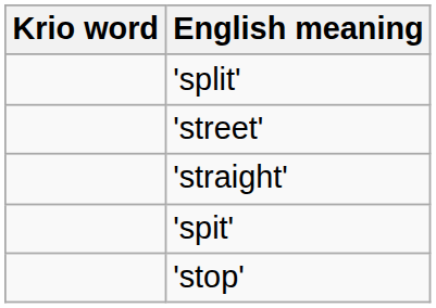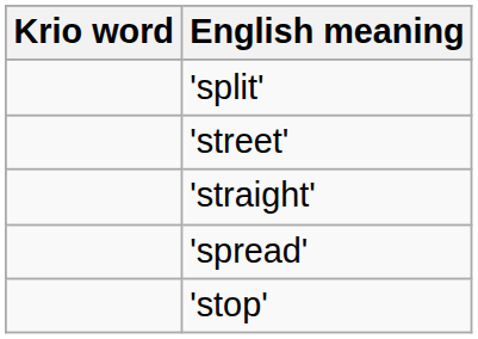 <table class="wikitable">
 <tr>
 <th>Krio word</th>
 <th>English meaning</th>
 </tr>
 <tr>
 <td></td>
 <td>'split'</td>
 </tr>
 <tr>
 <td></td>
 <td>'street'</td>
 </tr>
 <tr>
 <td></td>
 <td>'straight'</td>
 </tr>
 <tr>
 <td></td>
-<td>'spit'</td>
+<td>'spread'</td>
 </tr>
 <tr>
 <td></td>
 <td>'stop'</td>
 </tr>
 </table>
